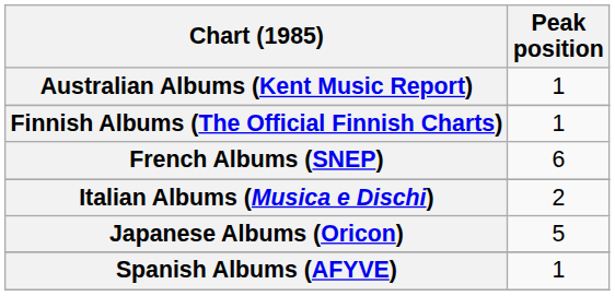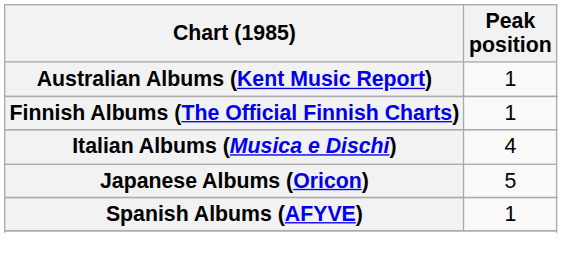 <table class="wikitable sortable plainrowheaders">
 <tr>
 <th>Chart (1985)</th>
 <th>Peak<br>position</th>
 </tr>
 <tr>
 <th scope="row">Australian Albums (<a href='#'>Kent Music Report</a>)</th>
 <td align="center">1</td>
 </tr>
 <tr>
 </tr>
 <tr>
 </tr>
 <tr>
 </tr>
 <tr>
 <th scope="row">Finnish Albums (<a href='#'>The Official Finnish Charts</a>)</th>
 <td align="center">1</td>
 </tr>
 <tr>
-<th scope="row">French Albums (<a href='#'>SNEP</a>)</th>
-<td align="center">6</td>
-</tr>
-<tr>
 </tr>
 <tr>
 <th scope="row">Italian Albums (<em><a href='#'>Musica e Dischi</a></em>)</th>
-<td align="center">2</td>
+<td align="center">4</td>
 </tr>
 <tr>
 <th scope="row">Japanese Albums (<a href='#'>Oricon</a>)</th>
 <td align="center">5</td>
 </tr>
 <tr>
 </tr>
 <tr>
 </tr>
 <tr>
 <th scope="row">Spanish Albums (<a href='#'>AFYVE</a>)</th>
 <td align="center">1</td>
 </tr>
 <tr>
 </tr>
 <tr>
 </tr>
 <tr>
 </tr>
 <tr>
 </tr>
 </table>
